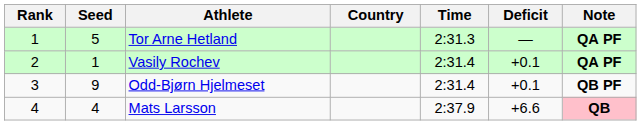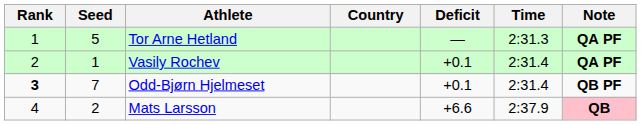 <table class="wikitable sortable" style="text-align:center" width=55%>
 <tr>
 <th>Rank</th>
 <th>Seed</th>
 <th>Athlete</th>
 <th>Country</th>
+<th>Deficit</th>
 <th>Time</th>
-<th>Deficit</th>
 <th>Note</th>
 </tr>
 <tr bgcolor=ccffcc>
 <td>1</td>
 <td>5</td>
 <td align=left><a href='#'>Tor Arne Hetland</a></td>
 <td align=left></td>
+<td>—</td>
 <td>2:31.3</td>
-<td>—</td>
 <td><strong>QA</strong> <strong>PF</strong></td>
 </tr>
 <tr bgcolor=ccffcc>
 <td>2</td>
 <td>1</td>
 <td align=left><a href='#'>Vasily Rochev</a></td>
 <td align=left></td>
+<td>+0.1</td>
 <td>2:31.4</td>
-<td>+0.1</td>
 <td><strong>QA</strong> <strong>PF</strong></td>
 </tr>
 <tr>
-<td>3</td>
-<td>9</td>
+<td><strong>3</strong></td>
+<td>7</td>
 <td align=left><a href='#'>Odd-Bjørn Hjelmeset</a></td>
 <td align=left></td>
+<td>+0.1</td>
 <td>2:31.4</td>
-<td>+0.1</td>
 <td><strong>QB</strong> <strong>PF</strong></td>
 </tr>
 <tr>
 <td>4</td>
-<td>4</td>
+<td>2</td>
 <td align=left><a href='#'>Mats Larsson</a></td>
 <td align=left></td>
+<td>+6.6</td>
 <td>2:37.9</td>
-<td>+6.6</td>
 <td style="background: pink;"><strong>QB</strong></td>
 </tr>
 </table>
